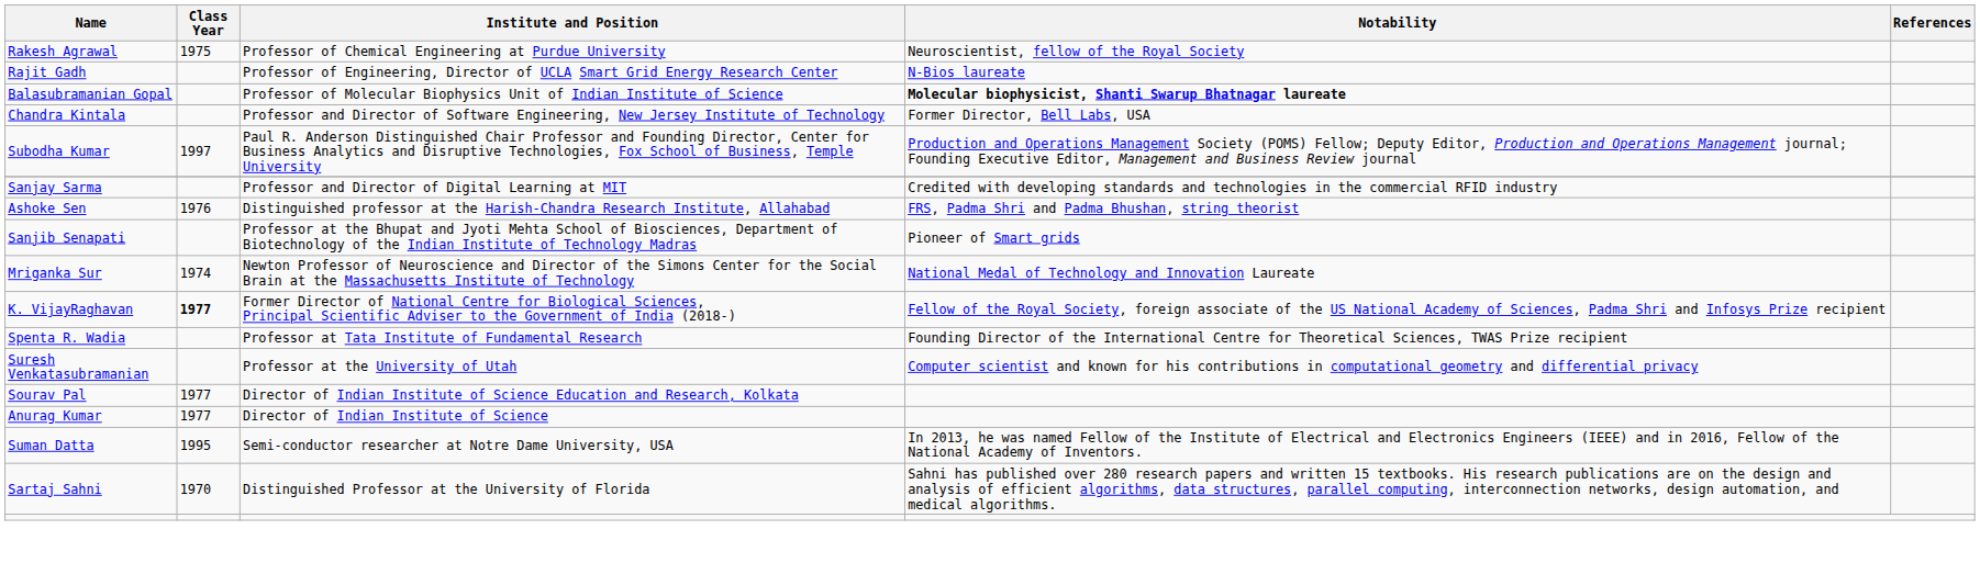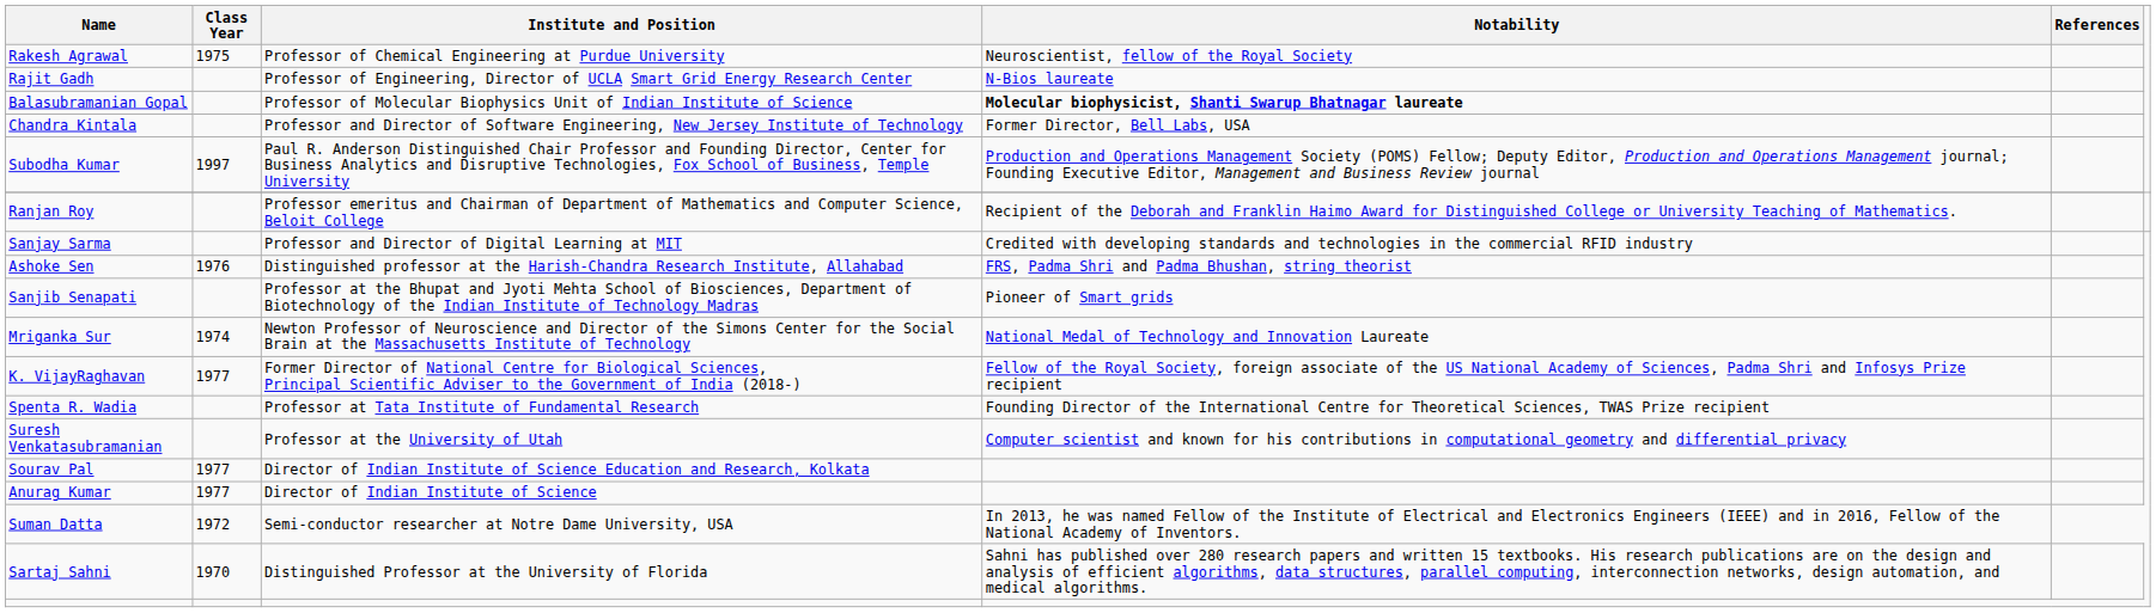 <table class="wikitable sortable">
 <tr>
 <th>Name</th>
 <th>Class Year</th>
 <th>Institute and Position</th>
 <th>Notability</th>
 <th>References</th>
 </tr>
 <tr>
 <td><a href='#'>Rakesh Agrawal</a></td>
 <td>1975</td>
 <td>Professor of Chemical Engineering at <a href='#'>Purdue University</a></td>
 <td>Neuroscientist, <a href='#'>fellow of the Royal Society</a></td>
 <td></td>
 </tr>
 <tr>
 <td><a href='#'>Rajit Gadh</a></td>
 <td></td>
 <td>Professor of Engineering, Director of <a href='#'>UCLA</a> <a href='#'>Smart Grid Energy Research Center</a></td>
 <td><a href='#'>N-Bios laureate</a></td>
 <td></td>
 </tr>
 <tr>
 <td><a href='#'>Balasubramanian Gopal</a></td>
 <td></td>
 <td>Professor of Molecular Biophysics Unit of <a href='#'>Indian Institute of Science</a></td>
 <td><strong>Molecular biophysicist, <a href='#'>Shanti Swarup Bhatnagar</a> laureate</strong></td>
 <td></td>
 </tr>
 <tr>
 <td><a href='#'>Chandra Kintala</a></td>
 <td></td>
 <td>Professor and Director of Software Engineering, <a href='#'>New Jersey Institute of Technology</a></td>
 <td>Former Director, <a href='#'>Bell Labs</a>, USA</td>
 <td></td>
 </tr>
 <tr>
 <td><a href='#'>Subodha Kumar</a></td>
 <td>1997</td>
 <td>Paul R. Anderson Distinguished Chair Professor and Founding Director, Center for Business Analytics and Disruptive Technologies, <a href='#'>Fox School of Business</a>, <a href='#'>Temple University</a></td>
 <td><a href='#'>Production and Operations Management</a> Society (POMS) Fellow; Deputy Editor, <em><a href='#'>Production and Operations Management</a></em> journal; Founding Executive Editor, <em>Management and Business Review</em> journal</td>
 <td></td>
 </tr>
 <tr>
 </tr>
 <tr>
+<td><a href='#'>Ranjan Roy</a></td>
+<td></td>
+<td>Professor emeritus and Chairman of Department of Mathematics and Computer Science, <a href='#'>Beloit College</a></td>
+<td>Recipient of the <a href='#'>Deborah and Franklin Haimo Award for Distinguished College or University Teaching of Mathematics</a>.</td>
+<td></td>
+<td></td>
+</tr>
+<tr>
 <td><a href='#'>Sanjay Sarma</a></td>
 <td></td>
 <td>Professor and Director of Digital Learning at <a href='#'>MIT</a></td>
 <td>Credited with developing standards and technologies in the commercial RFID industry</td>
 <td></td>
 </tr>
 <tr>
 <td><a href='#'>Ashoke Sen</a></td>
 <td>1976</td>
 <td>Distinguished professor at the <a href='#'>Harish-Chandra Research Institute</a>, <a href='#'>Allahabad</a></td>
 <td><a href='#'>FRS</a>, <a href='#'>Padma Shri</a> and <a href='#'>Padma Bhushan</a>, <a href='#'>string theorist</a></td>
 <td></td>
 </tr>
 <tr>
 <td><a href='#'>Sanjib Senapati</a></td>
 <td></td>
 <td>Professor at the Bhupat and Jyoti Mehta School of Biosciences, Department of Biotechnology of the <a href='#'>Indian Institute of Technology Madras</a></td>
 <td>Pioneer of <a href='#'>Smart grids</a></td>
 <td></td>
 </tr>
 <tr>
 <td><a href='#'>Mriganka Sur</a></td>
 <td>1974</td>
 <td>Newton Professor of Neuroscience and Director of the Simons Center for the Social Brain at the <a href='#'>Massachusetts Institute of Technology</a></td>
 <td><a href='#'>National Medal of Technology and Innovation</a> Laureate</td>
 <td></td>
 </tr>
 <tr>
 <td><a href='#'>K. VijayRaghavan</a></td>
-<td><strong>1977</strong></td>
+<td>1977</td>
 <td>Former Director of <a href='#'>National Centre for Biological Sciences</a>,<br><a href='#'>Principal Scientific Adviser to the Government of India</a> (2018-)</td>
 <td><a href='#'>Fellow of the Royal Society</a>, foreign associate of the <a href='#'>US National Academy of Sciences</a>, <a href='#'>Padma Shri</a> and <a href='#'>Infosys Prize</a> recipient</td>
 <td></td>
 </tr>
 <tr>
 <td><a href='#'>Spenta R. Wadia</a></td>
 <td></td>
 <td>Professor at <a href='#'>Tata Institute of Fundamental Research</a></td>
 <td>Founding Director of the International Centre for Theoretical Sciences, TWAS Prize recipient</td>
 <td></td>
 </tr>
 <tr>
 <td><a href='#'>Suresh Venkatasubramanian</a></td>
 <td></td>
 <td>Professor at the <a href='#'>University of Utah</a></td>
 <td><a href='#'>Computer scientist</a> and known for his contributions in <a href='#'>computational geometry</a> and <a href='#'>differential privacy</a></td>
 <td></td>
 </tr>
 <tr>
 <td><a href='#'>Sourav Pal</a></td>
 <td>1977</td>
 <td>Director of <a href='#'>Indian Institute of Science Education and Research, Kolkata</a></td>
 <td></td>
 <td></td>
 </tr>
 <tr>
 <td><a href='#'>Anurag Kumar</a></td>
 <td>1977</td>
 <td>Director of <a href='#'>Indian Institute of Science</a></td>
 <td></td>
 <td></td>
 </tr>
 <tr>
 <td><a href='#'>Suman Datta</a></td>
-<td>1995</td>
+<td>1972</td>
 <td>Semi-conductor researcher at Notre Dame University, USA</td>
 <td>In 2013, he was named Fellow of the Institute of Electrical and Electronics Engineers (IEEE) and in 2016, Fellow of the National Academy of Inventors.</td>
 </tr>
 <tr>
 <td><a href='#'>Sartaj Sahni</a></td>
 <td>1970</td>
 <td>Distinguished Professor at the University of Florida</td>
 <td>Sahni has published over 280 research papers and written 15 textbooks. His research publications are on the design and analysis of efficient <a href='#'>algorithms</a>, <a href='#'>data structures</a>, <a href='#'>parallel computing</a>, interconnection networks, design automation, and medical algorithms.</td>
 <td></td>
 </tr>
 <tr>
 <td></td>
 <td></td>
 <td></td>
 </tr>
 </table>
